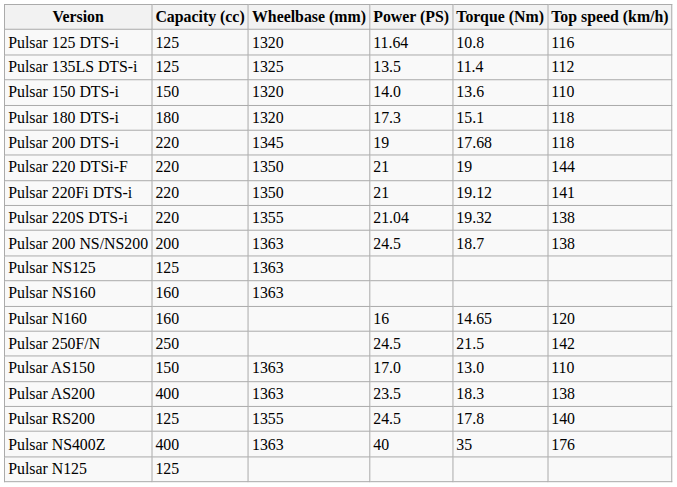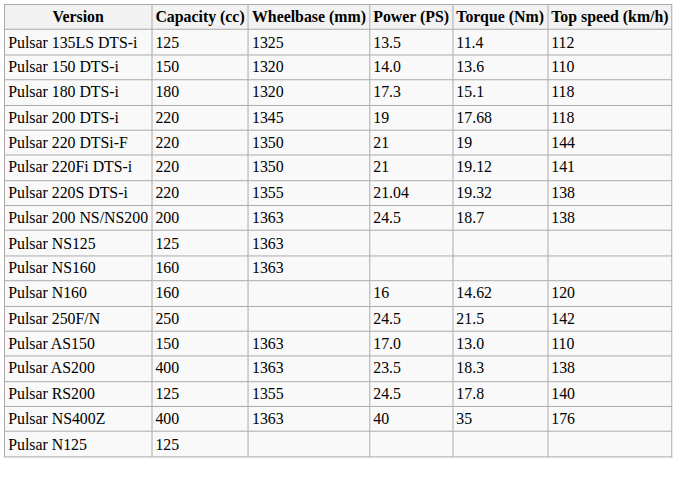 <table class=wikitable>
 <tr>
 <th>Version</th>
 <th>Capacity (cc)</th>
 <th>Wheelbase (mm)</th>
 <th>Power (PS)</th>
 <th>Torque (Nm)</th>
 <th>Top speed (km/h)</th>
-</tr>
-<tr>
-<td>Pulsar 125 DTS-i</td>
-<td>125</td>
-<td>1320</td>
-<td>11.64</td>
-<td>10.8</td>
-<td>116</td>
 </tr>
 <tr>
 <td>Pulsar 135LS DTS-i </td>
 <td>125</td>
 <td>1325</td>
 <td>13.5</td>
 <td>11.4</td>
 <td>112</td>
 </tr>
 <tr>
 <td>Pulsar 150 DTS-i </td>
 <td>150</td>
 <td>1320</td>
 <td>14.0</td>
 <td>13.6</td>
 <td>110</td>
 </tr>
 <tr 125>
 <td>Pulsar 180 DTS-i </td>
 <td>180</td>
 <td>1320</td>
 <td>17.3</td>
 <td>15.1</td>
 <td>118</td>
 </tr>
 <tr>
 <td>Pulsar 200 DTS-i </td>
 <td>220</td>
 <td>1345</td>
 <td>19</td>
 <td>17.68</td>
 <td>118</td>
 </tr>
 <tr>
 <td>Pulsar 220 DTSi-F</td>
 <td>220</td>
 <td>1350</td>
 <td>21</td>
 <td>19</td>
 <td>144</td>
 </tr>
 <tr>
 <td>Pulsar 220Fi DTS-i </td>
 <td>220</td>
 <td>1350</td>
 <td>21</td>
 <td>19.12</td>
 <td>141</td>
 </tr>
 <tr>
 <td>Pulsar 220S DTS-i </td>
 <td>220</td>
 <td>1355</td>
 <td>21.04</td>
 <td>19.32</td>
 <td>138</td>
 </tr>
 <tr>
 <td>Pulsar 200 NS/NS200 </td>
 <td>200</td>
 <td>1363</td>
 <td>24.5</td>
 <td>18.7</td>
 <td>138</td>
 </tr>
 <tr>
 <td>Pulsar NS125</td>
 <td>125</td>
 <td>1363</td>
 <td></td>
 <td></td>
 <td></td>
 </tr>
 <tr>
 <td>Pulsar NS160</td>
 <td>160</td>
 <td>1363</td>
 <td></td>
 <td></td>
 <td></td>
 </tr>
 <tr>
 <td>Pulsar N160</td>
 <td>160</td>
 <td></td>
 <td>16</td>
-<td>14.65</td>
+<td>14.62</td>
 <td>120</td>
 </tr>
 <tr>
 <td>Pulsar 250F/N</td>
 <td>250</td>
 <td></td>
 <td>24.5</td>
 <td>21.5</td>
 <td>142</td>
 </tr>
 <tr>
 <td>Pulsar AS150</td>
 <td>150</td>
 <td>1363</td>
 <td>17.0</td>
 <td>13.0</td>
 <td>110</td>
 </tr>
 <tr>
 <td>Pulsar AS200</td>
 <td>400</td>
 <td>1363</td>
 <td>23.5</td>
 <td>18.3</td>
 <td>138</td>
 </tr>
 <tr>
 <td>Pulsar RS200</td>
 <td>125</td>
 <td>1355</td>
 <td>24.5</td>
 <td>17.8</td>
 <td>140</td>
 </tr>
 <tr>
 <td>Pulsar NS400Z</td>
 <td>400</td>
 <td>1363</td>
 <td>40</td>
 <td>35</td>
 <td>176</td>
 </tr>
 <tr>
 <td>Pulsar N125</td>
 <td>125</td>
 <td></td>
 <td></td>
 <td></td>
 <td></td>
 </tr>
 </table>
